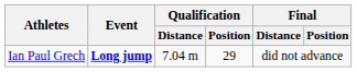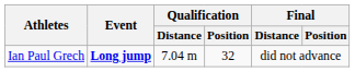 <table class=wikitable style="font-size:90%">
 <tr>
 <th rowspan="2">Athletes</th>
 <th rowspan="2">Event</th>
 <th colspan="2">Qualification</th>
 <th colspan="2">Final</th>
 </tr>
 <tr style="font-size:95%">
 <th>Distance</th>
 <th>Position</th>
 <th>Distance</th>
 <th>Position</th>
 </tr>
 <tr>
 <td><a href='#'>Ian Paul Grech</a></td>
 <td><strong><a href='#'>Long jump</a></strong></td>
 <td align=center>7.04 m</td>
-<td align=center>29</td>
+<td align=center>32</td>
 <td align=center colspan=2>did not advance</td>
 </tr>
 </table>
